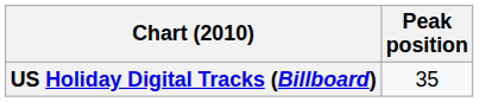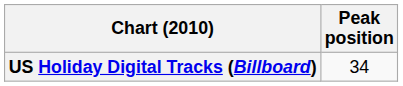 <table class="wikitable sortable plainrowheaders" style="text-align:center">
 <tr>
 <th>Chart (2010)</th>
 <th>Peak<br>position</th>
 </tr>
 <tr>
 <th scope="row">US <a href='#'>Holiday Digital Tracks</a> (<em><a href='#'>Billboard</a></em>)</th>
-<td>35</td>
+<td>34</td>
 </tr>
 </table>
